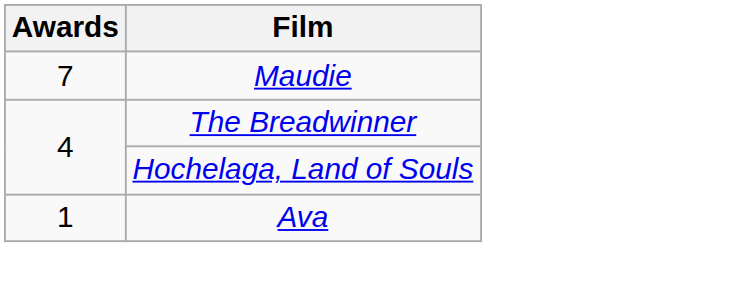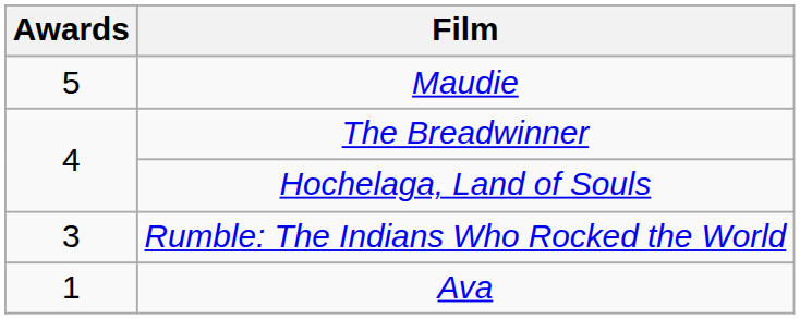 <table class="wikitable" style="text-align: center">
 <tr>
 <th scope="col">Awards</th>
 <th scope="col">Film</th>
 </tr>
 <tr>
-<td>7</td>
+<td>5</td>
 <td><em><a href='#'>Maudie</a></em></td>
 </tr>
 <tr>
 <td rowspan=2 style="text-align:center;">4</td>
 <td><em><a href='#'>The Breadwinner</a></em></td>
 </tr>
 <tr>
 <td><em><a href='#'>Hochelaga, Land of Souls</a></em></td>
 </tr>
 <tr>
+<td>3</td>
+<td><em><a href='#'>Rumble: The Indians Who Rocked the World</a></em></td>
+</tr>
+<tr>
 <td>1</td>
 <td><em><a href='#'>Ava</a></em></td>
 </tr>
 </table>
